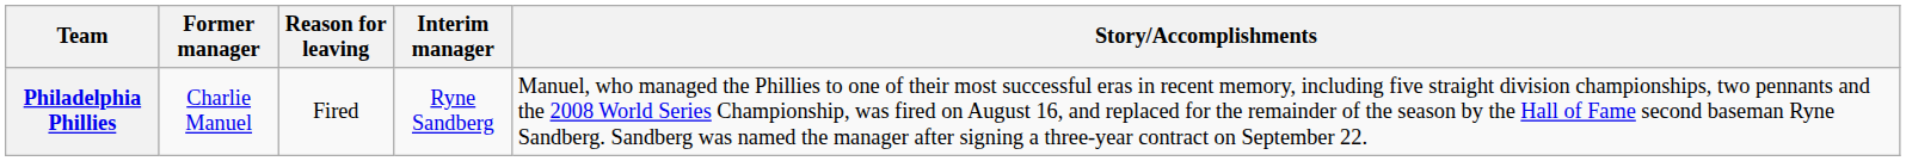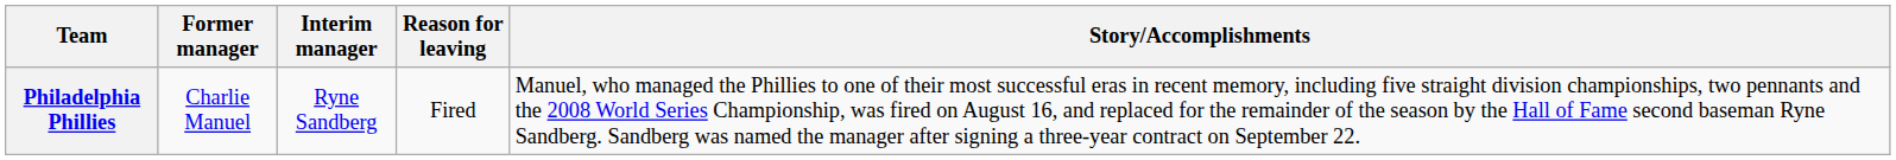 <table class="wikitable" style="font-size:90%;" align="center;">
 <tr>
 <th>Team</th>
 <th>Former manager</th>
+<th>Interim manager</th>
 <th>Reason for leaving</th>
-<th>Interim manager</th>
 <th>Story/Accomplishments</th>
 </tr>
 <tr>
 <th><a href='#'>Philadelphia Phillies</a></th>
 <td style="text-align:center;"><a href='#'>Charlie Manuel</a></td>
+<td style="text-align:center;"><a href='#'>Ryne Sandberg</a></td>
 <td style="text-align:center;">Fired</td>
-<td style="text-align:center;"><a href='#'>Ryne Sandberg</a></td>
 <td>Manuel, who managed the Phillies to one of their most successful eras in recent memory, including five straight division championships, two pennants and the <a href='#'>2008 World Series</a> Championship, was fired on August 16, and replaced for the remainder of the season by the <a href='#'>Hall of Fame</a> second baseman Ryne Sandberg. Sandberg was named the manager after signing a three-year contract on September 22.</td>
 </tr>
 </table>
